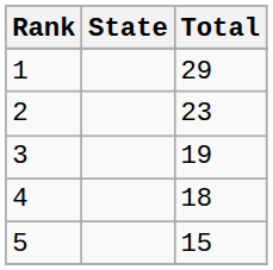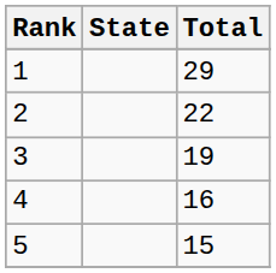 <table class="wikitable">
 <tr>
 <th>Rank</th>
 <th>State</th>
 <th>Total</th>
 </tr>
 <tr>
 </tr>
 <tr>
 <td>1</td>
 <td></td>
 <td>29</td>
 </tr>
 <tr>
 <td>2</td>
 <td></td>
-<td>23</td>
+<td>22</td>
 </tr>
 <tr>
 <td>3</td>
 <td></td>
 <td>19</td>
 </tr>
 <tr>
 <td>4</td>
 <td></td>
-<td>18</td>
+<td>16</td>
 </tr>
 <tr>
 <td>5</td>
 <td></td>
 <td>15</td>
 </tr>
 <tr>
 </tr>
 </table>
